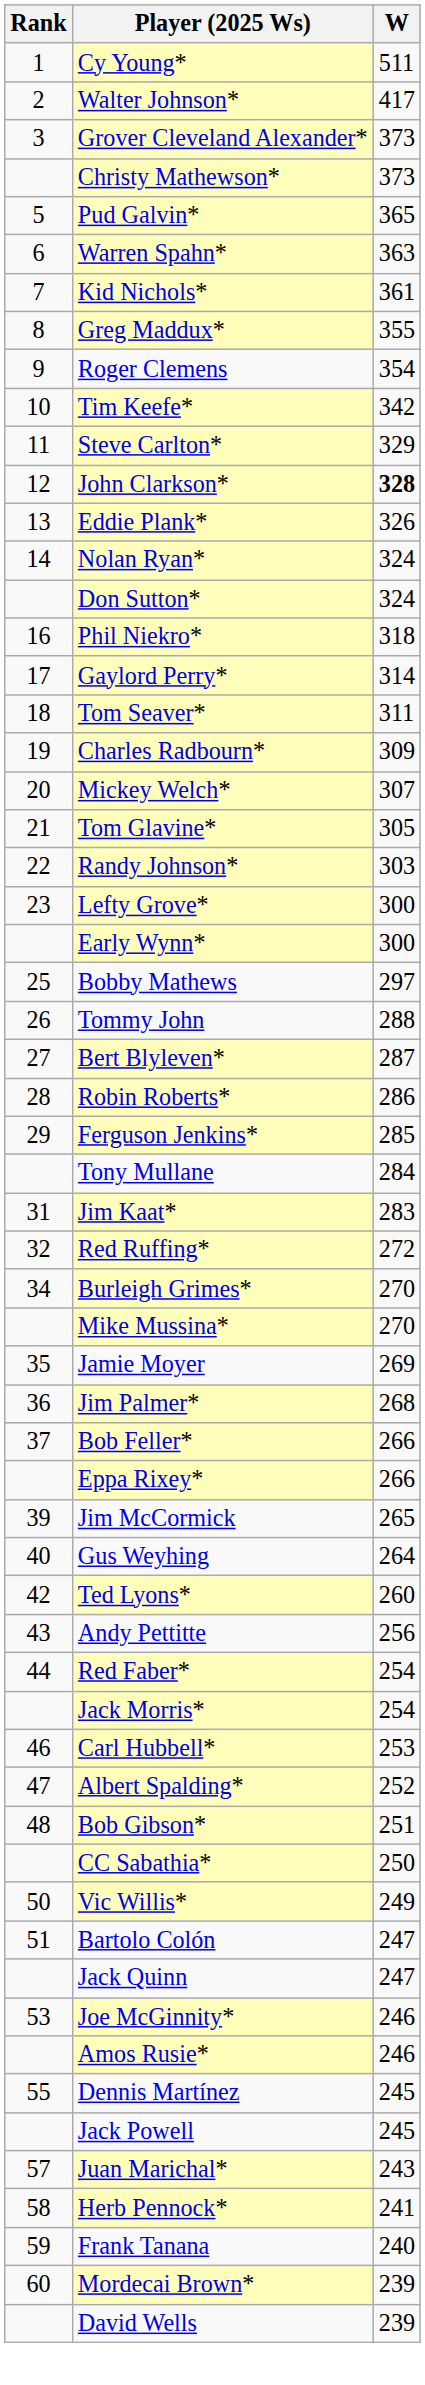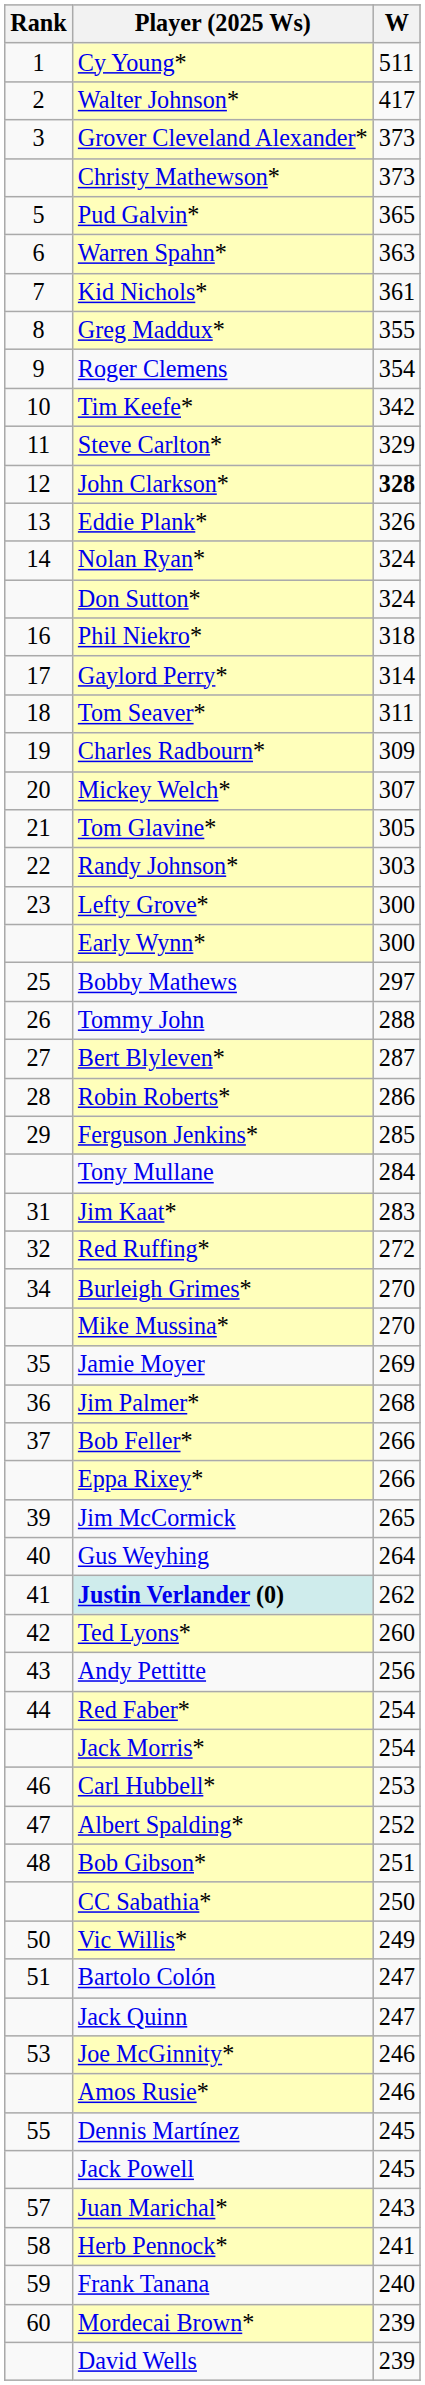 <table class="wikitable" style="float:left;">
 <tr style="white-space:nowrap;">
 <th>Rank</th>
 <th>Player (2025 Ws)</th>
 <th>W</th>
 </tr>
 <tr>
 <th style="text-align:center; background: #F9F9F9; font-weight: normal;">1</th>
 <td style="background:#ffffbb;"><a href='#'>Cy Young</a>*</td>
 <td>511</td>
 </tr>
 <tr>
 <th style="text-align:center; background: #F9F9F9; font-weight: normal;">2</th>
 <td style="background:#ffffbb;"><a href='#'>Walter Johnson</a>*</td>
 <td>417</td>
 </tr>
 <tr>
 <th style="text-align:center; background: #F9F9F9; font-weight: normal;">3</th>
 <td style="background:#ffffbb;"><a href='#'>Grover Cleveland Alexander</a>*</td>
 <td>373</td>
 </tr>
 <tr>
 <th style="text-align:center; background: #F9F9F9; font-weight: normal;"></th>
 <td style="background:#ffffbb;"><a href='#'>Christy Mathewson</a>*</td>
 <td>373</td>
 </tr>
 <tr>
 <th style="text-align:center; background: #F9F9F9; font-weight: normal;">5</th>
 <td style="background:#ffffbb;"><a href='#'>Pud Galvin</a>*</td>
 <td>365</td>
 </tr>
 <tr>
 <th style="text-align:center; background: #F9F9F9; font-weight: normal;">6</th>
 <td style="background:#ffffbb;"><a href='#'>Warren Spahn</a>*</td>
 <td>363</td>
 </tr>
 <tr>
 <th style="text-align:center; background: #F9F9F9; font-weight: normal;">7</th>
 <td style="background:#ffffbb;"><a href='#'>Kid Nichols</a>*</td>
 <td>361</td>
 </tr>
 <tr>
 <th style="text-align:center; background: #F9F9F9; font-weight: normal;">8</th>
 <td style="background:#ffffbb;"><a href='#'>Greg Maddux</a>*</td>
 <td>355</td>
 </tr>
 <tr>
 <th style="text-align:center; background: #F9F9F9; font-weight: normal;">9</th>
 <td><a href='#'>Roger Clemens</a></td>
 <td>354</td>
 </tr>
 <tr>
 <th style="text-align:center; background: #F9F9F9; font-weight: normal;">10</th>
 <td style="background:#ffffbb;"><a href='#'>Tim Keefe</a>*</td>
 <td>342</td>
 </tr>
 <tr>
 <th style="text-align:center; background: #F9F9F9; font-weight: normal;">11</th>
 <td style="background:#ffffbb;"><a href='#'>Steve Carlton</a>*</td>
 <td>329</td>
 </tr>
 <tr>
 <th style="text-align:center; background: #F9F9F9; font-weight: normal;">12</th>
 <td style="background:#ffffbb;"><a href='#'>John Clarkson</a>*</td>
 <td><strong>328</strong></td>
 </tr>
 <tr>
 <th style="text-align:center; background: #F9F9F9; font-weight: normal;">13</th>
 <td style="background:#ffffbb;"><a href='#'>Eddie Plank</a>*</td>
 <td>326</td>
 </tr>
 <tr>
 <th style="text-align:center; background: #F9F9F9; font-weight: normal;">14</th>
 <td style="background:#ffffbb;"><a href='#'>Nolan Ryan</a>*</td>
 <td>324</td>
 </tr>
 <tr>
 <th style="text-align:center; background: #F9F9F9; font-weight: normal;"></th>
 <td style="background:#ffffbb;"><a href='#'>Don Sutton</a>*</td>
 <td>324</td>
 </tr>
 <tr>
 <th style="text-align:center; background: #F9F9F9; font-weight: normal;">16</th>
 <td style="background:#ffffbb;"><a href='#'>Phil Niekro</a>*</td>
 <td>318</td>
 </tr>
 <tr>
 <th style="text-align:center; background: #F9F9F9; font-weight: normal;">17</th>
 <td style="background:#ffffbb;"><a href='#'>Gaylord Perry</a>*</td>
 <td>314</td>
 </tr>
 <tr>
 <th style="text-align:center; background: #F9F9F9; font-weight: normal;">18</th>
 <td style="background:#ffffbb;"><a href='#'>Tom Seaver</a>*</td>
 <td>311</td>
 </tr>
 <tr>
 <th style="text-align:center; background: #F9F9F9; font-weight: normal;">19</th>
 <td style="background:#ffffbb;"><a href='#'>Charles Radbourn</a>*</td>
 <td>309</td>
 </tr>
 <tr>
 <th style="text-align:center; background: #F9F9F9; font-weight: normal;">20</th>
 <td style="background:#ffffbb;"><a href='#'>Mickey Welch</a>*</td>
 <td>307</td>
 </tr>
 <tr>
 <th style="text-align:center; background: #F9F9F9; font-weight: normal;">21</th>
 <td style="background:#ffffbb;"><a href='#'>Tom Glavine</a>*</td>
 <td>305</td>
 </tr>
 <tr>
 <th style="text-align:center; background: #F9F9F9; font-weight: normal;">22</th>
 <td style="background:#ffffbb;"><a href='#'>Randy Johnson</a>*</td>
 <td>303</td>
 </tr>
 <tr>
 <th style="text-align:center; background: #F9F9F9; font-weight: normal;">23</th>
 <td style="background:#ffffbb;"><a href='#'>Lefty Grove</a>*</td>
 <td>300</td>
 </tr>
 <tr>
 <th style="text-align:center; background: #F9F9F9; font-weight: normal;"></th>
 <td style="background:#ffffbb;"><a href='#'>Early Wynn</a>*</td>
 <td>300</td>
 </tr>
 <tr>
 <th style="text-align:center; background: #F9F9F9; font-weight: normal;">25</th>
 <td><a href='#'>Bobby Mathews</a></td>
 <td>297</td>
 </tr>
 <tr>
 <th style="text-align:center; background: #F9F9F9; font-weight: normal;">26</th>
 <td><a href='#'>Tommy John</a></td>
 <td>288</td>
 </tr>
 <tr>
 <th style="text-align:center; background: #F9F9F9; font-weight: normal;">27</th>
 <td style="background:#ffffbb;"><a href='#'>Bert Blyleven</a>*</td>
 <td>287</td>
 </tr>
 <tr>
 <th style="text-align:center; background: #F9F9F9; font-weight: normal;">28</th>
 <td style="background:#ffffbb;"><a href='#'>Robin Roberts</a>*</td>
 <td>286</td>
 </tr>
 <tr>
 <th style="text-align:center; background: #F9F9F9; font-weight: normal;">29</th>
 <td style="background:#ffffbb;"><a href='#'>Ferguson Jenkins</a>*</td>
 <td>285</td>
 </tr>
 <tr>
 <th style="text-align:center; background: #F9F9F9; font-weight: normal;"></th>
 <td><a href='#'>Tony Mullane</a></td>
 <td>284</td>
 </tr>
 <tr>
 <th style="text-align:center; background: #F9F9F9; font-weight: normal;">31</th>
 <td style="background:#ffffbb;"><a href='#'>Jim Kaat</a>*</td>
 <td>283</td>
 </tr>
 <tr>
 <th style="text-align:center; background: #F9F9F9; font-weight: normal;">32</th>
 <td style="background:#ffffbb;"><a href='#'>Red Ruffing</a>*</td>
 <td>272</td>
 </tr>
 <tr>
 <th style="text-align:center; background: #F9F9F9; font-weight: normal;">34</th>
 <td style="background:#ffffbb;"><a href='#'>Burleigh Grimes</a>*</td>
 <td>270</td>
 </tr>
 <tr>
 <th style="text-align:center; background: #F9F9F9; font-weight: normal;"></th>
 <td style="background:#ffffbb;"><a href='#'>Mike Mussina</a>*</td>
 <td>270</td>
 </tr>
 <tr>
 <th style="text-align:center; background: #F9F9F9; font-weight: normal;">35</th>
 <td><a href='#'>Jamie Moyer</a></td>
 <td>269</td>
 </tr>
 <tr>
 <th style="text-align:center; background: #F9F9F9; font-weight: normal;">36</th>
 <td style="background:#ffffbb;"><a href='#'>Jim Palmer</a>*</td>
 <td>268</td>
 </tr>
 <tr>
 <th style="text-align:center; background: #F9F9F9; font-weight: normal;">37</th>
 <td style="background:#ffffbb;"><a href='#'>Bob Feller</a>*</td>
 <td>266</td>
 </tr>
 <tr>
 <th style="text-align:center; background: #F9F9F9; font-weight: normal;"></th>
 <td style="background:#ffffbb;"><a href='#'>Eppa Rixey</a>*</td>
 <td>266</td>
 </tr>
 <tr>
 <th style="text-align:center; background: #F9F9F9; font-weight: normal;">39</th>
 <td><a href='#'>Jim McCormick</a></td>
 <td>265</td>
 </tr>
 <tr>
 <th style="text-align:center; background: #F9F9F9; font-weight: normal;">40</th>
 <td><a href='#'>Gus Weyhing</a></td>
 <td>264</td>
 </tr>
 <tr>
+<th style="text-align:center; background: #F9F9F9; font-weight: normal;">41</th>
+<td style="background:#cfecec;"><strong><a href='#'>Justin Verlander</a> (0)</strong></td>
+<td>262</td>
+</tr>
+<tr>
 <th style="text-align:center; background: #F9F9F9; font-weight: normal;">42</th>
 <td style="background:#ffffbb;"><a href='#'>Ted Lyons</a>*</td>
 <td>260</td>
 </tr>
 <tr>
 <th style="text-align:center; background: #F9F9F9; font-weight: normal;">43</th>
 <td><a href='#'>Andy Pettitte</a></td>
 <td>256</td>
 </tr>
 <tr>
 <th style="text-align:center; background: #F9F9F9; font-weight: normal;">44</th>
 <td style="background:#ffffbb;"><a href='#'>Red Faber</a>*</td>
 <td>254</td>
 </tr>
 <tr>
 <th style="text-align:center; background: #F9F9F9; font-weight: normal;"></th>
 <td style="background:#ffffbb;"><a href='#'>Jack Morris</a>*</td>
 <td>254</td>
 </tr>
 <tr>
 <th style="text-align:center; background: #F9F9F9; font-weight: normal;">46</th>
 <td style="background:#ffffbb;"><a href='#'>Carl Hubbell</a>*</td>
 <td>253</td>
 </tr>
 <tr>
 <th style="text-align:center; background: #F9F9F9; font-weight: normal;">47</th>
 <td style="background:#ffffbb;"><a href='#'>Albert Spalding</a>*</td>
 <td>252</td>
 </tr>
 <tr>
 <th style="text-align:center; background: #F9F9F9; font-weight: normal;">48</th>
 <td style="background:#ffffbb;"><a href='#'>Bob Gibson</a>*</td>
 <td>251</td>
 </tr>
 <tr>
 <th style="text-align:center; background: #F9F9F9; font-weight: normal;"></th>
 <td style="background:#ffffbb;"><a href='#'>CC Sabathia</a>*</td>
 <td>250</td>
 </tr>
 <tr>
 <th style="text-align:center; background: #F9F9F9; font-weight: normal;">50</th>
 <td style="background:#ffffbb;"><a href='#'>Vic Willis</a>*</td>
 <td>249</td>
 </tr>
 <tr>
 <th style="text-align:center; background: #F9F9F9; font-weight: normal;">51</th>
 <td><a href='#'>Bartolo Colón</a></td>
 <td>247</td>
 </tr>
 <tr>
 <th style="text-align:center; background: #F9F9F9; font-weight: normal;"></th>
 <td><a href='#'>Jack Quinn</a></td>
 <td>247</td>
 </tr>
 <tr>
 <th style="text-align:center; background: #F9F9F9; font-weight: normal;">53</th>
 <td style="background:#ffffbb;"><a href='#'>Joe McGinnity</a>*</td>
 <td>246</td>
 </tr>
 <tr>
 <th style="text-align:center; background: #F9F9F9; font-weight: normal;"></th>
 <td style="background:#ffffbb;"><a href='#'>Amos Rusie</a>*</td>
 <td>246</td>
 </tr>
 <tr>
 <th style="text-align:center; background: #F9F9F9; font-weight: normal;">55</th>
 <td><a href='#'>Dennis Martínez</a></td>
 <td>245</td>
 </tr>
 <tr>
 <th style="text-align:center; background: #F9F9F9; font-weight: normal;"></th>
 <td><a href='#'>Jack Powell</a></td>
 <td>245</td>
 </tr>
 <tr>
 <th style="text-align:center; background: #F9F9F9; font-weight: normal;">57</th>
 <td style="background:#ffffbb;"><a href='#'>Juan Marichal</a>*</td>
 <td>243</td>
 </tr>
 <tr>
 <th style="text-align:center; background: #F9F9F9; font-weight: normal;">58</th>
 <td style="background:#ffffbb;"><a href='#'>Herb Pennock</a>*</td>
 <td>241</td>
 </tr>
 <tr>
 <th style="text-align:center; background: #F9F9F9; font-weight: normal;">59</th>
 <td><a href='#'>Frank Tanana</a></td>
 <td>240</td>
 </tr>
 <tr>
 <th style="text-align:center; background: #F9F9F9; font-weight: normal;">60</th>
 <td style="background:#ffffbb;"><a href='#'>Mordecai Brown</a>*</td>
 <td>239</td>
 </tr>
 <tr>
 <th style="text-align:center; background: #F9F9F9; font-weight: normal;"></th>
 <td><a href='#'>David Wells</a></td>
 <td>239</td>
 </tr>
 </table>
